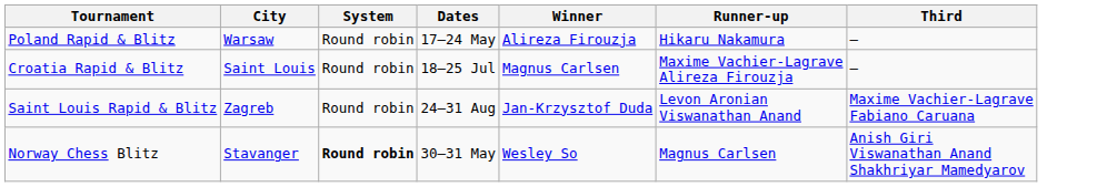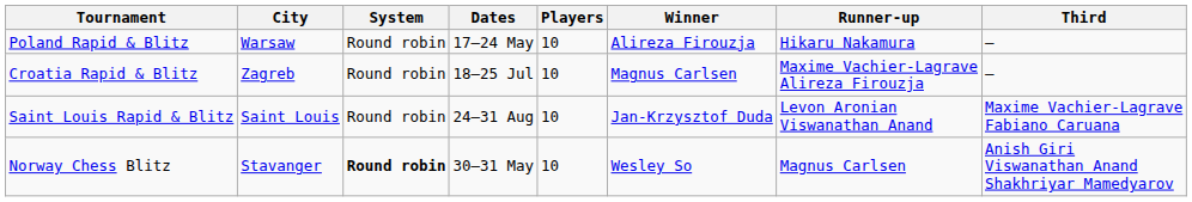 <table class="wikitable">
 <tr>
 <th>Tournament</th>
 <th>City</th>
 <th>System</th>
 <th>Dates</th>
+<th>Players</th>
 <th>Winner</th>
 <th>Runner-up</th>
 <th>Third</th>
 </tr>
 <tr>
 <td><a href='#'>Poland Rapid & Blitz</a></td>
 <td> <a href='#'>Warsaw</a></td>
 <td>Round robin</td>
 <td>17–24 May</td>
+<td>10</td>
 <td> <a href='#'>Alireza Firouzja</a></td>
 <td> <a href='#'>Hikaru Nakamura</a></td>
 <td>–</td>
 </tr>
 <tr>
 <td><a href='#'>Croatia Rapid & Blitz</a></td>
-<td> <a href='#'>Saint Louis</a></td>
+<td> <a href='#'>Zagreb</a></td>
 <td>Round robin</td>
 <td>18–25 Jul</td>
+<td>10</td>
 <td> <a href='#'>Magnus Carlsen</a></td>
 <td> <a href='#'>Maxime Vachier-Lagrave</a><br> <a href='#'>Alireza Firouzja</a></td>
 <td>–</td>
 </tr>
 <tr>
 <td><a href='#'>Saint Louis Rapid & Blitz</a></td>
-<td> <a href='#'>Zagreb</a></td>
+<td> <a href='#'>Saint Louis</a></td>
 <td>Round robin</td>
 <td>24–31 Aug</td>
+<td>10</td>
 <td> <a href='#'>Jan-Krzysztof Duda</a></td>
 <td> <a href='#'>Levon Aronian</a><br> <a href='#'>Viswanathan Anand</a></td>
 <td> <a href='#'>Maxime Vachier-Lagrave</a><br> <a href='#'>Fabiano Caruana</a></td>
 </tr>
 <tr>
 <td><a href='#'>Norway Chess</a> Blitz</td>
 <td> <a href='#'>Stavanger</a></td>
 <td><strong>Round robin</strong></td>
 <td>30–31 May</td>
+<td>10</td>
 <td> <a href='#'>Wesley So</a></td>
 <td> <a href='#'>Magnus Carlsen</a></td>
 <td> <a href='#'>Anish Giri</a><br> <a href='#'>Viswanathan Anand</a><br> <a href='#'>Shakhriyar Mamedyarov</a></td>
 </tr>
 </table>
